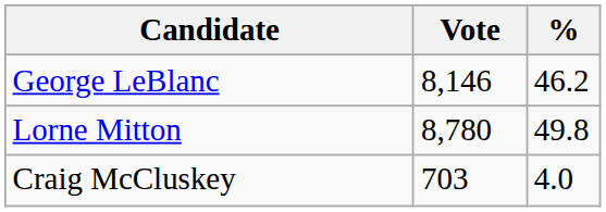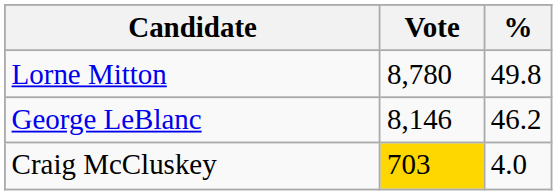 <table class="wikitable">
 <tr>
 <th bgcolor="#DDDDFF" width="200px">Candidate</th>
 <th bgcolor="#DDDDFF" width="50px">Vote</th>
 <th bgcolor="#DDDDFF" width="30px">%</th>
 </tr>
 <tr>
+<td><a href='#'>Lorne Mitton</a></td>
+<td>8,780</td>
+<td>49.8</td>
+</tr>
+<tr>
 <td><a href='#'>George LeBlanc</a></td>
 <td>8,146</td>
 <td>46.2</td>
 </tr>
 <tr>
-<td><a href='#'>Lorne Mitton</a></td>
-<td>8,780</td>
-<td>49.8</td>
-</tr>
-<tr>
 <td>Craig McCluskey</td>
-<td>703</td>
+<td style="background: gold;">703</td>
 <td>4.0</td>
 </tr>
 </table>
